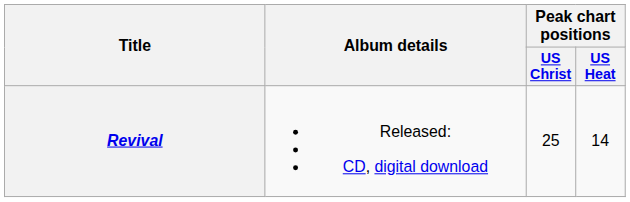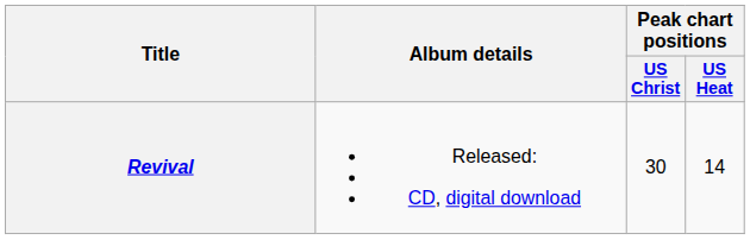 <table class="wikitable plainrowheaders" style="text-align:center;">
 <tr>
 <th scope="col" rowspan="2" style="width:16em;">Title</th>
 <th scope="col" rowspan="2" style="width:16em;">Album details</th>
 <th scope="col" colspan="2">Peak chart positions</th>
 </tr>
 <tr>
 <th style="width:3em; font-size:90%"><a href='#'>US<br>Christ</a></th>
 <th style="width:3em; font-size:90%"><a href='#'>US<br>Heat</a></th>
 </tr>
 <tr>
 <th scope="row"><em><a href='#'>Revival</a></em></th>
 <td><br><ul><li>Released: </li><li></li><li><a href='#'>CD</a>, <a href='#'>digital download</a></li></ul></td>
-<td>25</td>
+<td>30</td>
 <td>14</td>
 </tr>
 </table>
